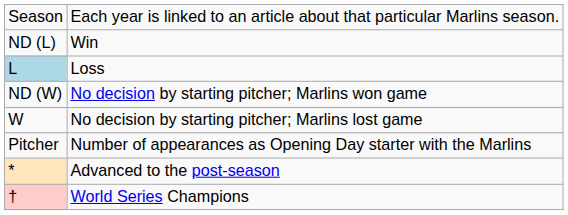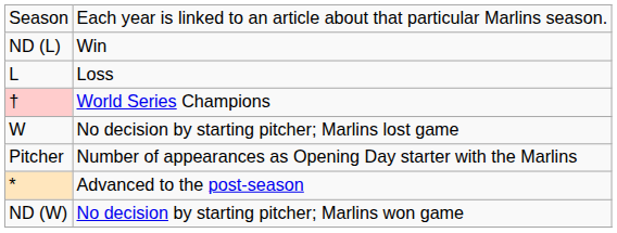 <table class="wikitable" style="font-size:100%;">
 <tr>
 <td>Season</td>
 <td>Each year is linked to an article about that particular Marlins season.</td>
 </tr>
 <tr>
 <td>ND (L)</td>
 <td>Win</td>
 </tr>
 <tr>
-<td style="background: lightblue;">L</td>
+<td>L</td>
 <td>Loss</td>
 </tr>
 <tr>
-<td>ND (W)</td>
-<td><a href='#'>No decision</a> by starting pitcher; Marlins won game</td>
+<td style="background-color: #FFCCCC">†</td>
+<td><a href='#'>World Series</a> Champions</td>
 </tr>
 <tr>
 <td>W</td>
 <td>No decision by starting pitcher; Marlins lost game</td>
 </tr>
 <tr>
 <td>Pitcher </td>
 <td>Number of appearances as Opening Day starter with the Marlins</td>
 </tr>
 <tr>
 <td style="background-color: #FFE6BD">*</td>
 <td>Advanced to the <a href='#'>post-season</a></td>
 </tr>
 <tr>
-<td style="background-color: #FFCCCC">†</td>
-<td><a href='#'>World Series</a> Champions</td>
+<td>ND (W)</td>
+<td><a href='#'>No decision</a> by starting pitcher; Marlins won game</td>
 </tr>
 <tr>
 </tr>
 </table>
